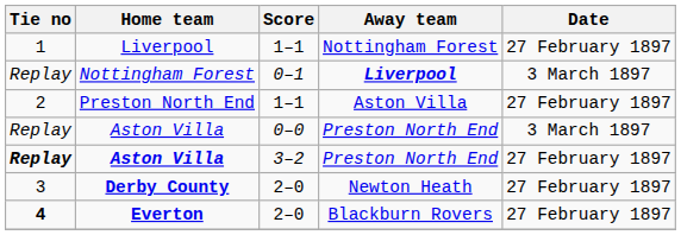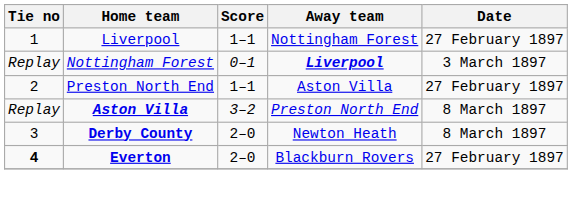 <table class="wikitable" style="text-align: center">
 <tr>
 <th>Tie no</th>
 <th>Home team</th>
 <th>Score</th>
 <th>Away team</th>
 <th>Date</th>
 </tr>
 <tr>
 <td>1</td>
 <td><a href='#'>Liverpool</a></td>
 <td>1–1</td>
 <td><a href='#'>Nottingham Forest</a></td>
 <td>27 February 1897</td>
 </tr>
 <tr>
 <td><em>Replay</em></td>
 <td><em><a href='#'>Nottingham Forest</a></em></td>
 <td><em>0–1</em></td>
 <td><strong><em><a href='#'>Liverpool</a></em></strong></td>
 <td>3 March 1897</td>
 </tr>
 <tr>
 <td>2</td>
 <td><a href='#'>Preston North End</a></td>
 <td>1–1</td>
 <td><a href='#'>Aston Villa</a></td>
 <td>27 February 1897</td>
 </tr>
 <tr>
 <td><em>Replay</em></td>
-<td><em><a href='#'>Aston Villa</a></em></td>
-<td><em>0–0</em></td>
-<td><em><a href='#'>Preston North End</a></em></td>
-<td>3 March 1897</td>
-</tr>
-<tr>
-<td><strong><em>Replay</em></strong></td>
 <td><strong><em><a href='#'>Aston Villa</a></em></strong></td>
 <td><em>3–2</em></td>
 <td><em><a href='#'>Preston North End</a></em></td>
-<td>27 February 1897</td>
+<td>8 March 1897</td>
 </tr>
 <tr>
 <td>3</td>
 <td><strong><a href='#'>Derby County</a></strong></td>
 <td>2–0</td>
 <td><a href='#'>Newton Heath</a></td>
-<td>27 February 1897</td>
+<td>8 March 1897</td>
 </tr>
 <tr>
 <td><strong>4</strong></td>
 <td><strong><a href='#'>Everton</a></strong></td>
 <td>2–0</td>
 <td><a href='#'>Blackburn Rovers</a></td>
 <td>27 February 1897</td>
 </tr>
 <tr>
 </tr>
 </table>
